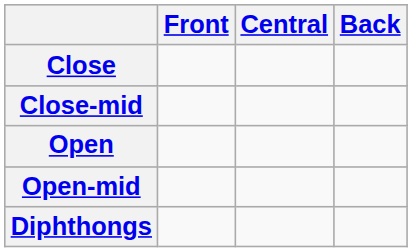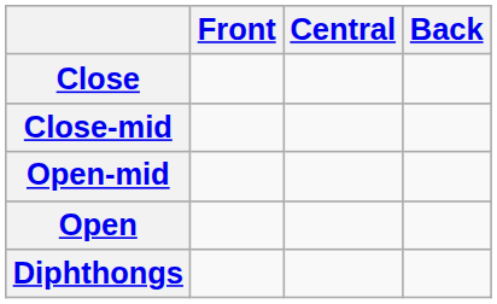 <table class="wikitable" style="text-align:center;">
 <tr>
 <th></th>
 <th><a href='#'>Front</a></th>
 <th><a href='#'>Central</a></th>
 <th><a href='#'>Back</a></th>
 </tr>
 <tr>
 <th><a href='#'>Close</a></th>
 <td></td>
 <td></td>
 <td></td>
 </tr>
 <tr>
 <th><a href='#'>Close-mid</a></th>
 <td></td>
 <td></td>
 <td></td>
 </tr>
 <tr>
-<th><a href='#'>Open</a></th>
+<th><a href='#'>Open-mid</a></th>
 <td></td>
 <td></td>
 <td></td>
 </tr>
 <tr>
-<th><a href='#'>Open-mid</a></th>
+<th><a href='#'>Open</a></th>
 <td></td>
 <td></td>
 <td></td>
 </tr>
 <tr>
 <th><a href='#'>Diphthongs</a></th>
 <td></td>
 <td></td>
 <td></td>
 </tr>
 </table>
